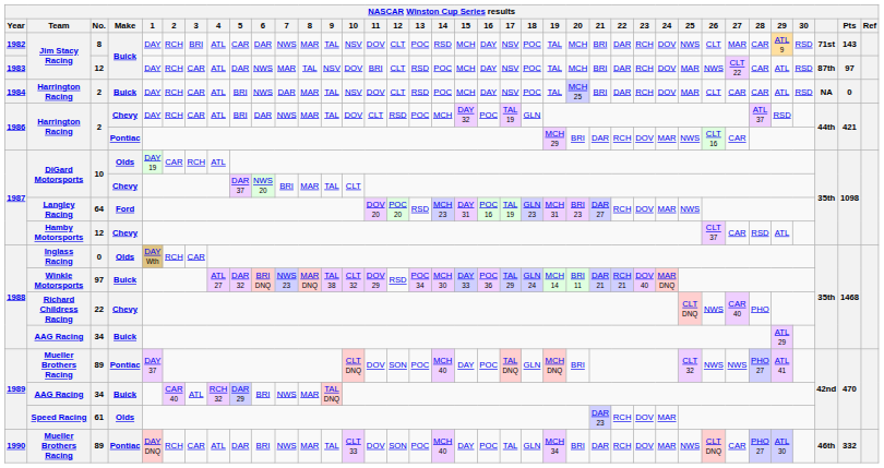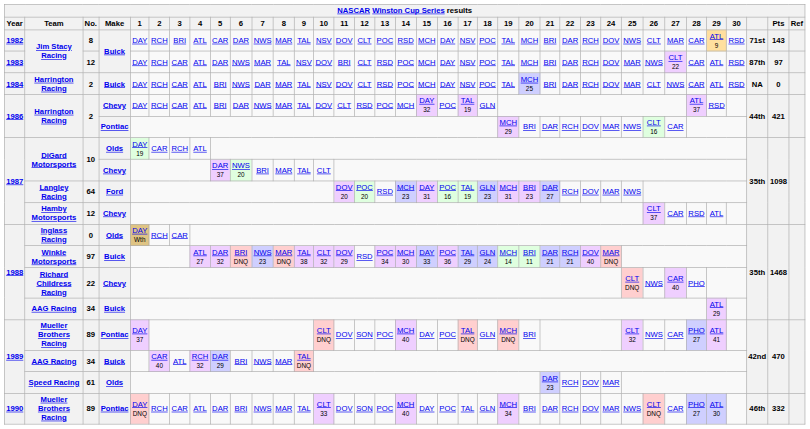 <table class="wikitable" style="text-align:center; font-size:75%">
 <tr>
 <th colspan=45><a href='#'>NASCAR</a> <a href='#'>Winston Cup Series</a> results</th>
 </tr>
 <tr>
 <th>Year</th>
 <th>Team</th>
 <th>No.</th>
 <th>Make</th>
 <th>1</th>
 <th>2</th>
 <th>3</th>
 <th>4</th>
 <th>5</th>
 <th>6</th>
 <th>7</th>
 <th>8</th>
 <th>9</th>
 <th>10</th>
 <th>11</th>
 <th>12</th>
 <th>13</th>
 <th>14</th>
 <th>15</th>
 <th>16</th>
 <th>17</th>
 <th>18</th>
 <th>19</th>
 <th>20</th>
 <th>21</th>
 <th>22</th>
 <th>23</th>
 <th>24</th>
 <th>25</th>
 <th>26</th>
 <th>27</th>
 <th>28</th>
 <th>29</th>
 <th>30</th>
 <th></th>
 <th>Pts</th>
 <th>Ref</th>
 </tr>
 <tr>
 <th><a href='#'>1982</a></th>
 <th rowspan=2><a href='#'>Jim Stacy Racing</a></th>
 <th>8</th>
 <th rowspan=2><a href='#'>Buick</a></th>
 <td><a href='#'>DAY</a></td>
 <td><a href='#'>RCH</a></td>
 <td><a href='#'>BRI</a></td>
 <td><a href='#'>ATL</a></td>
 <td><a href='#'>CAR</a></td>
 <td><a href='#'>DAR</a></td>
 <td><a href='#'>NWS</a></td>
 <td><a href='#'>MAR</a></td>
 <td><a href='#'>TAL</a></td>
 <td><a href='#'>NSV</a></td>
 <td><a href='#'>DOV</a></td>
 <td><a href='#'>CLT</a></td>
 <td><a href='#'>POC</a></td>
 <td><a href='#'>RSD</a></td>
 <td><a href='#'>MCH</a></td>
 <td><a href='#'>DAY</a></td>
 <td><a href='#'>NSV</a></td>
 <td><a href='#'>POC</a></td>
 <td><a href='#'>TAL</a></td>
 <td><a href='#'>MCH</a></td>
 <td><a href='#'>BRI</a></td>
 <td><a href='#'>DAR</a></td>
 <td><a href='#'>RCH</a></td>
 <td><a href='#'>DOV</a></td>
 <td><a href='#'>NWS</a></td>
 <td><a href='#'>CLT</a></td>
 <td><a href='#'>MAR</a></td>
 <td><a href='#'>CAR</a></td>
 <td style="background:#FFDF9F;"><a href='#'>ATL</a><br><small>9</small></td>
 <td><a href='#'>RSD</a></td>
 <th>71st</th>
 <th>143</th>
 <th></th>
 </tr>
 <tr>
 <th><a href='#'>1983</a></th>
 <th>12</th>
 <td><a href='#'>DAY</a></td>
 <td><a href='#'>RCH</a></td>
 <td><a href='#'>CAR</a></td>
 <td><a href='#'>ATL</a></td>
 <td><a href='#'>DAR</a></td>
 <td><a href='#'>NWS</a></td>
 <td><a href='#'>MAR</a></td>
 <td><a href='#'>TAL</a></td>
 <td><a href='#'>NSV</a></td>
 <td><a href='#'>DOV</a></td>
 <td><a href='#'>BRI</a></td>
 <td><a href='#'>CLT</a></td>
 <td><a href='#'>RSD</a></td>
 <td><a href='#'>POC</a></td>
 <td><a href='#'>MCH</a></td>
 <td><a href='#'>DAY</a></td>
 <td><a href='#'>NSV</a></td>
 <td><a href='#'>POC</a></td>
 <td><a href='#'>TAL</a></td>
 <td><a href='#'>MCH</a></td>
 <td><a href='#'>BRI</a></td>
 <td><a href='#'>DAR</a></td>
 <td><a href='#'>RCH</a></td>
 <td><a href='#'>DOV</a></td>
 <td><a href='#'>MAR</a></td>
 <td><a href='#'>NWS</a></td>
 <td style="background:#EFCFFF;"><a href='#'>CLT</a><br><small>22</small></td>
 <td><a href='#'>CAR</a></td>
 <td><a href='#'>ATL</a></td>
 <td><a href='#'>RSD</a></td>
 <th>87th</th>
 <th>97</th>
 <th></th>
 </tr>
 <tr>
 <th><a href='#'>1984</a></th>
 <th><a href='#'>Harrington Racing</a></th>
 <th>2</th>
 <th><a href='#'>Buick</a></th>
 <td><a href='#'>DAY</a></td>
 <td><a href='#'>RCH</a></td>
 <td><a href='#'>CAR</a></td>
 <td><a href='#'>ATL</a></td>
 <td><a href='#'>BRI</a></td>
 <td><a href='#'>NWS</a></td>
 <td><a href='#'>DAR</a></td>
 <td><a href='#'>MAR</a></td>
 <td><a href='#'>TAL</a></td>
 <td><a href='#'>NSV</a></td>
 <td><a href='#'>DOV</a></td>
 <td><a href='#'>CLT</a></td>
 <td><a href='#'>RSD</a></td>
 <td><a href='#'>POC</a></td>
 <td><a href='#'>MCH</a></td>
 <td><a href='#'>DAY</a></td>
 <td><a href='#'>NSV</a></td>
 <td><a href='#'>POC</a></td>
 <td><a href='#'>TAL</a></td>
 <td style="background:#CFCFFF;"><a href='#'>MCH</a><br><small>25</small></td>
 <td><a href='#'>BRI</a></td>
 <td><a href='#'>DAR</a></td>
 <td><a href='#'>RCH</a></td>
 <td><a href='#'>DOV</a></td>
 <td><a href='#'>MAR</a></td>
 <td><a href='#'>CLT</a></td>
-<td><a href='#'>CAR</a></td>
+<td><a href='#'>NWS</a></td>
 <td><a href='#'>CAR</a></td>
 <td><a href='#'>ATL</a></td>
 <td><a href='#'>RSD</a></td>
 <th>NA</th>
 <th>0</th>
 <th></th>
 </tr>
 <tr>
 <th rowspan=2><a href='#'>1986</a></th>
 <th rowspan=2><a href='#'>Harrington Racing</a></th>
 <th rowspan=2>2</th>
 <th><a href='#'>Chevy</a></th>
 <td><a href='#'>DAY</a></td>
 <td><a href='#'>RCH</a></td>
 <td><a href='#'>CAR</a></td>
 <td><a href='#'>ATL</a></td>
 <td><a href='#'>BRI</a></td>
 <td><a href='#'>DAR</a></td>
 <td><a href='#'>NWS</a></td>
 <td><a href='#'>MAR</a></td>
 <td><a href='#'>TAL</a></td>
 <td><a href='#'>DOV</a></td>
 <td><a href='#'>CLT</a></td>
 <td><a href='#'>RSD</a></td>
 <td><a href='#'>POC</a></td>
 <td><a href='#'>MCH</a></td>
 <td style="background:#EFCFFF;"><a href='#'>DAY</a><br><small>32</small></td>
 <td><a href='#'>POC</a></td>
 <td style="background:#EFCFFF;"><a href='#'>TAL</a><br><small>19</small></td>
 <td><a href='#'>GLN</a></td>
 <td colspan=9></td>
 <td style="background:#EFCFFF;"><a href='#'>ATL</a><br><small>37</small></td>
 <td><a href='#'>RSD</a></td>
 <td></td>
 <th rowspan=2>44th</th>
 <th rowspan=2>421</th>
 <th rowspan=2></th>
 </tr>
 <tr>
 <th><a href='#'>Pontiac</a></th>
 <td colspan=18></td>
 <td style="background:#EFCFFF;"><a href='#'>MCH</a><br><small>29</small></td>
 <td><a href='#'>BRI</a></td>
 <td><a href='#'>DAR</a></td>
 <td><a href='#'>RCH</a></td>
 <td><a href='#'>DOV</a></td>
 <td><a href='#'>MAR</a></td>
 <td><a href='#'>NWS</a></td>
 <td style="background:#DFFFDF;"><a href='#'>CLT</a><br><small>16</small></td>
 <td><a href='#'>CAR</a></td>
 <td colspan=3></td>
 </tr>
 <tr>
 <th rowspan=4><a href='#'>1987</a></th>
 <th rowspan=2><a href='#'>DiGard Motorsports</a></th>
 <th rowspan=2>10</th>
 <th><a href='#'>Olds</a></th>
 <td style="background:#DFFFDF;"><a href='#'>DAY</a><br><small>19</small></td>
 <td><a href='#'>CAR</a></td>
 <td><a href='#'>RCH</a></td>
 <td><a href='#'>ATL</a></td>
 <td colspan=26></td>
 <th rowspan=4>35th</th>
 <th rowspan=4>1098</th>
 <th rowspan=4></th>
 </tr>
 <tr>
 <th><a href='#'>Chevy</a></th>
 <td colspan=4></td>
 <td style="background:#EFCFFF;"><a href='#'>DAR</a><br><small>37</small></td>
 <td style="background:#DFFFDF;"><a href='#'>NWS</a><br><small>20</small></td>
 <td><a href='#'>BRI</a></td>
 <td><a href='#'>MAR</a></td>
 <td><a href='#'>TAL</a></td>
 <td><a href='#'>CLT</a></td>
 <td colspan=20></td>
 </tr>
 <tr>
 <th><a href='#'>Langley Racing</a></th>
 <th>64</th>
 <th><a href='#'>Ford</a></th>
 <td colspan=10></td>
 <td style="background:#EFCFFF;"><a href='#'>DOV</a><br><small>20</small></td>
 <td style="background:#DFFFDF;"><a href='#'>POC</a><br><small>20</small></td>
 <td><a href='#'>RSD</a></td>
 <td style="background:#CFCFFF;"><a href='#'>MCH</a><br><small>23</small></td>
 <td style="background:#EFCFFF;"><a href='#'>DAY</a><br><small>31</small></td>
 <td style="background:#DFFFDF;"><a href='#'>POC</a><br><small>16</small></td>
 <td style="background:#DFFFDF;"><a href='#'>TAL</a><br><small>19</small></td>
 <td style="background:#CFCFFF;"><a href='#'>GLN</a><br><small>23</small></td>
 <td style="background:#EFCFFF;"><a href='#'>MCH</a><br><small>31</small></td>
 <td style="background:#EFCFFF;"><a href='#'>BRI</a><br><small>23</small></td>
 <td style="background:#CFCFFF;"><a href='#'>DAR</a><br><small>27</small></td>
 <td><a href='#'>RCH</a></td>
 <td><a href='#'>DOV</a></td>
 <td><a href='#'>MAR</a></td>
 <td><a href='#'>NWS</a></td>
 <td colspan=5></td>
 </tr>
 <tr>
 <th><a href='#'>Hamby Motorsports</a></th>
 <th>12</th>
 <th><a href='#'>Chevy</a></th>
 <td colspan=25></td>
 <td style="background:#EFCFFF;"><a href='#'>CLT</a><br><small>37</small></td>
 <td><a href='#'>CAR</a></td>
 <td><a href='#'>RSD</a></td>
 <td><a href='#'>ATL</a></td>
 <td></td>
 </tr>
 <tr>
 <th rowspan=4><a href='#'>1988</a></th>
 <th><a href='#'>Inglass Racing</a></th>
 <th>0</th>
 <th><a href='#'>Olds</a></th>
 <td style="background:#DFC484;"><a href='#'>DAY</a><br><small>Wth</small></td>
 <td><a href='#'>RCH</a></td>
 <td><a href='#'>CAR</a></td>
 <td colspan=27></td>
 <th rowspan=4>35th</th>
 <th rowspan=4>1468</th>
 <th rowspan=4></th>
 </tr>
 <tr>
 <th><a href='#'>Winkle Motorsports</a></th>
 <th>97</th>
 <th><a href='#'>Buick</a></th>
 <td colspan=3></td>
 <td style="background:#EFCFFF;"><a href='#'>ATL</a><br><small>27</small></td>
 <td style="background:#EFCFFF;"><a href='#'>DAR</a><br><small>32</small></td>
 <td style="background:#FFCFCF;"><a href='#'>BRI</a><br><small>DNQ</small></td>
 <td style="background:#CFCFFF;"><a href='#'>NWS</a><br><small>23</small></td>
 <td style="background:#FFCFCF;"><a href='#'>MAR</a><br><small>DNQ</small></td>
 <td style="background:#EFCFFF;"><a href='#'>TAL</a><br><small>38</small></td>
 <td style="background:#EFCFFF;"><a href='#'>CLT</a><br><small>32</small></td>
 <td style="background:#EFCFFF;"><a href='#'>DOV</a><br><small>29</small></td>
 <td><a href='#'>RSD</a></td>
 <td style="background:#EFCFFF;"><a href='#'>POC</a><br><small>34</small></td>
 <td style="background:#EFCFFF;"><a href='#'>MCH</a><br><small>30</small></td>
 <td style="background:#CFCFFF;"><a href='#'>DAY</a><br><small>33</small></td>
 <td style="background:#EFCFFF;"><a href='#'>POC</a><br><small>36</small></td>
 <td style="background:#CFCFFF;"><a href='#'>TAL</a><br><small>29</small></td>
 <td style="background:#CFCFFF;"><a href='#'>GLN</a><br><small>24</small></td>
 <td style="background:#DFFFDF;"><a href='#'>MCH</a><br><small>14</small></td>
 <td style="background:#DFFFDF;"><a href='#'>BRI</a><br><small>11</small></td>
 <td style="background:#CFCFFF;"><a href='#'>DAR</a><br><small>21</small></td>
 <td style="background:#CFCFFF;"><a href='#'>RCH</a><br><small>21</small></td>
 <td style="background:#EFCFFF;"><a href='#'>DOV</a><br><small>40</small></td>
 <td style="background:#FFCFCF;"><a href='#'>MAR</a><br><small>DNQ</small></td>
 <td colspan=6></td>
 </tr>
 <tr>
 <th><a href='#'>Richard Childress Racing</a></th>
 <th>22</th>
 <th><a href='#'>Chevy</a></th>
 <td colspan=24></td>
 <td style="background:#FFCFCF;"><a href='#'>CLT</a><br><small>DNQ</small></td>
 <td><a href='#'>NWS</a></td>
 <td style="background:#EFCFFF;"><a href='#'>CAR</a><br><small>40</small></td>
 <td><a href='#'>PHO</a></td>
 <td colspan=2></td>
 </tr>
 <tr>
 <th><a href='#'>AAG Racing</a></th>
 <th>34</th>
 <th><a href='#'>Buick</a></th>
 <td colspan=28></td>
 <td style="background:#EFCFFF;"><a href='#'>ATL</a><br><small>29</small></td>
 <td></td>
 </tr>
 <tr>
 <th rowspan=3><a href='#'>1989</a></th>
 <th><a href='#'>Mueller Brothers Racing</a></th>
 <th>89</th>
 <th><a href='#'>Pontiac</a></th>
 <td style="background:#EFCFFF;"><a href='#'>DAY</a><br><small>37</small></td>
 <td colspan=8></td>
 <td style="background:#FFCFCF;"><a href='#'>CLT</a><br><small>DNQ</small></td>
 <td><a href='#'>DOV</a></td>
 <td><a href='#'>SON</a></td>
 <td><a href='#'>POC</a></td>
 <td style="background:#EFCFFF;"><a href='#'>MCH</a><br><small>40</small></td>
 <td><a href='#'>DAY</a></td>
 <td><a href='#'>POC</a></td>
 <td style="background:#FFCFCF;"><a href='#'>TAL</a><br><small>DNQ</small></td>
 <td><a href='#'>GLN</a></td>
 <td style="background:#FFCFCF;"><a href='#'>MCH</a><br><small>DNQ</small></td>
 <td><a href='#'>BRI</a></td>
 <td colspan=4></td>
 <td style="background:#EFCFFF;"><a href='#'>CLT</a><br><small>32</small></td>
 <td><a href='#'>NWS</a></td>
-<td><a href='#'>NWS</a></td>
+<td><a href='#'>CAR</a></td>
 <td style="background:#CFCFFF;"><a href='#'>PHO</a><br><small>27</small></td>
 <td style="background:#EFCFFF;"><a href='#'>ATL</a><br><small>41</small></td>
 <td></td>
 <th rowspan=3>42nd</th>
 <th rowspan=3>470</th>
 <th rowspan=3></th>
 </tr>
 <tr>
 <th><a href='#'>AAG Racing</a></th>
 <th>34</th>
 <th><a href='#'>Buick</a></th>
 <td></td>
 <td style="background:#EFCFFF;"><a href='#'>CAR</a><br><small>40</small></td>
 <td><a href='#'>ATL</a></td>
 <td style="background:#EFCFFF;"><a href='#'>RCH</a><br><small>32</small></td>
 <td style="background:#CFCFFF;"><a href='#'>DAR</a><br><small>29</small></td>
 <td><a href='#'>BRI</a></td>
 <td><a href='#'>NWS</a></td>
 <td><a href='#'>MAR</a></td>
 <td style="background:#FFCFCF;"><a href='#'>TAL</a><br><small>DNQ</small></td>
 </tr>
 <tr>
 <th><a href='#'>Speed Racing</a></th>
 <th>61</th>
 <th><a href='#'>Olds</a></th>
 <td colspan=20></td>
 <td style="background:#CFCFFF;"><a href='#'>DAR</a><br><small>23</small></td>
 <td><a href='#'>RCH</a></td>
 <td><a href='#'>DOV</a></td>
 <td><a href='#'>MAR</a></td>
 <td colspan=6></td>
 </tr>
 <tr>
 <th><a href='#'>1990</a></th>
 <th><a href='#'>Mueller Brothers Racing</a></th>
 <th>89</th>
 <th><a href='#'>Pontiac</a></th>
 <td style="background:#FFCFCF;"><a href='#'>DAY</a><br><small>DNQ</small></td>
 <td><a href='#'>RCH</a></td>
 <td><a href='#'>CAR</a></td>
 <td><a href='#'>ATL</a></td>
 <td><a href='#'>DAR</a></td>
 <td><a href='#'>BRI</a></td>
 <td><a href='#'>NWS</a></td>
 <td><a href='#'>MAR</a></td>
 <td><a href='#'>TAL</a></td>
 <td style="background:#EFCFFF;"><a href='#'>CLT</a><br><small>33</small></td>
 <td><a href='#'>DOV</a></td>
 <td><a href='#'>SON</a></td>
 <td><a href='#'>POC</a></td>
 <td style="background:#EFCFFF;"><a href='#'>MCH</a><br><small>40</small></td>
 <td><a href='#'>DAY</a></td>
 <td><a href='#'>POC</a></td>
 <td><a href='#'>TAL</a></td>
 <td><a href='#'>GLN</a></td>
 <td style="background:#EFCFFF;"><a href='#'>MCH</a><br><small>34</small></td>
 <td><a href='#'>BRI</a></td>
 <td><a href='#'>DAR</a></td>
 <td><a href='#'>RCH</a></td>
 <td><a href='#'>DOV</a></td>
 <td><a href='#'>MAR</a></td>
 <td><a href='#'>NWS</a></td>
 <td style="background:#FFCFCF;"><a href='#'>CLT</a><br><small>DNQ</small></td>
 <td><a href='#'>CAR</a></td>
 <td style="background:#CFCFFF;"><a href='#'>PHO</a><br><small>27</small></td>
 <td style="background:#CFCFFF;"><a href='#'>ATL</a><br><small>30</small></td>
 <td></td>
 <th>46th</th>
 <th>332</th>
 <th></th>
 </tr>
 </table>
